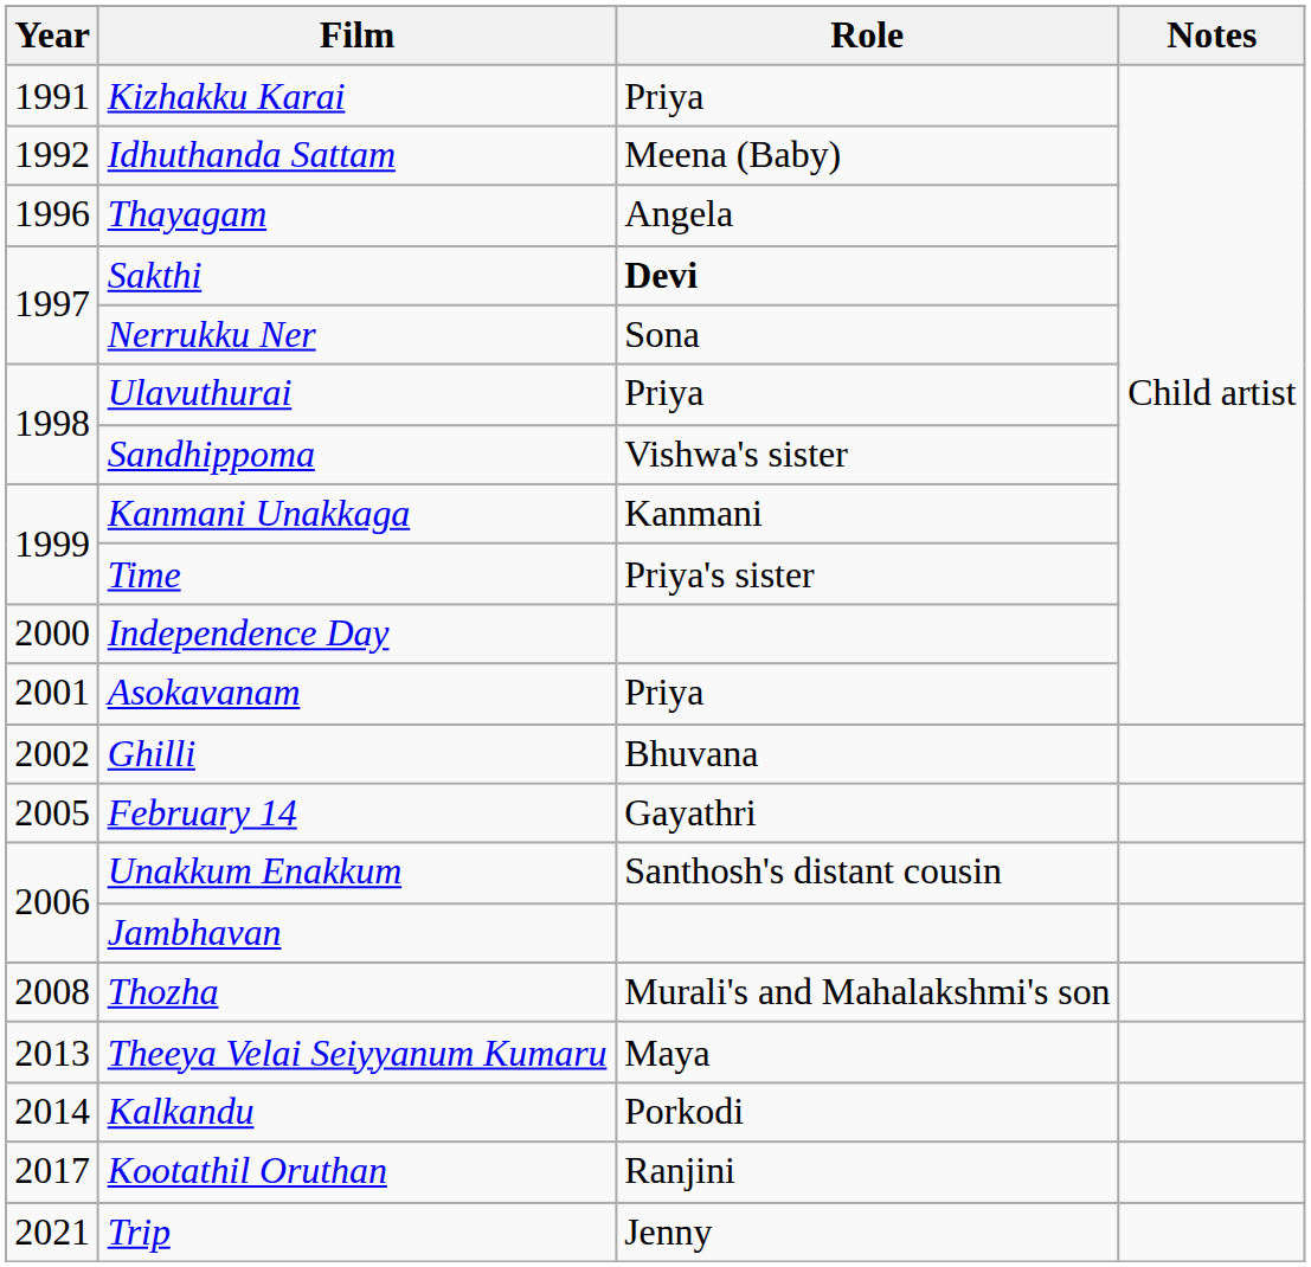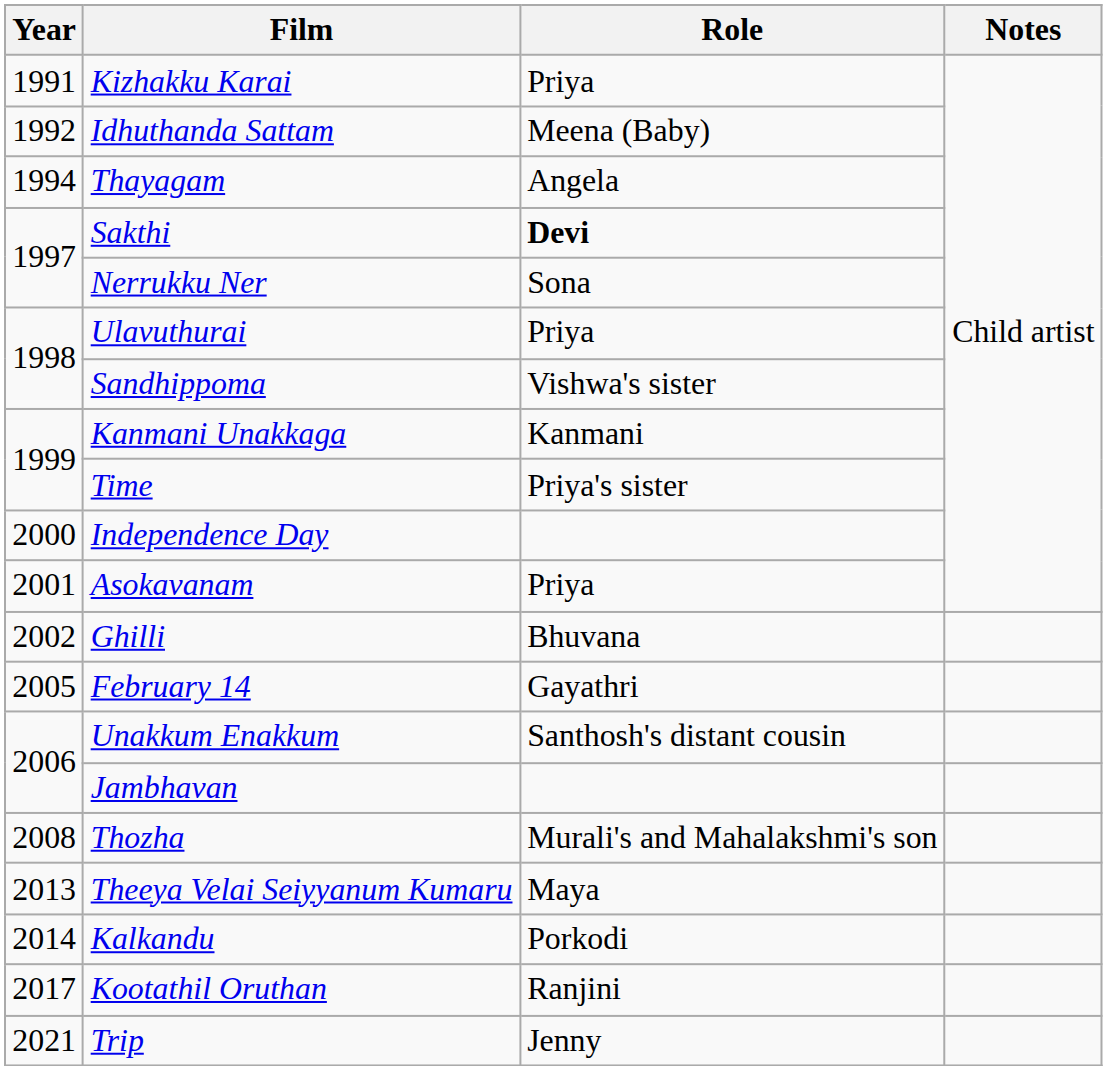 <table class="wikitable sortable">
 <tr>
 <th>Year</th>
 <th>Film</th>
 <th>Role</th>
 <th>Notes</th>
 </tr>
 <tr>
 <td>1991</td>
 <td><em><a href='#'>Kizhakku Karai</a></em></td>
 <td>Priya</td>
 <td rowspan="11">Child artist</td>
 </tr>
 <tr>
 <td>1992</td>
 <td><em><a href='#'>Idhuthanda Sattam</a></em></td>
 <td>Meena (Baby)</td>
 </tr>
 <tr>
-<td>1996</td>
+<td>1994</td>
 <td><em><a href='#'>Thayagam</a></em></td>
 <td>Angela</td>
 </tr>
 <tr>
 <td rowspan=2>1997</td>
 <td><em><a href='#'>Sakthi</a></em></td>
 <td><strong>Devi</strong></td>
 </tr>
 <tr>
 <td><em><a href='#'>Nerrukku Ner</a></em></td>
 <td>Sona</td>
 </tr>
 <tr>
 <td rowspan=2>1998</td>
 <td><em><a href='#'>Ulavuthurai</a></em></td>
 <td>Priya</td>
 </tr>
 <tr>
 <td><em><a href='#'>Sandhippoma</a></em></td>
 <td>Vishwa's sister</td>
 </tr>
 <tr>
 <td rowspan=2>1999</td>
 <td><em><a href='#'>Kanmani Unakkaga</a></em></td>
 <td>Kanmani</td>
 </tr>
 <tr>
 <td><em><a href='#'>Time</a></em></td>
 <td>Priya's sister</td>
 </tr>
 <tr>
 <td>2000</td>
 <td><em><a href='#'>Independence Day</a></em></td>
 <td></td>
 </tr>
 <tr>
 <td>2001</td>
 <td><em><a href='#'>Asokavanam</a></em></td>
 <td>Priya</td>
 </tr>
 <tr>
 <td>2002</td>
 <td><em><a href='#'>Ghilli</a></em></td>
 <td>Bhuvana</td>
 <td></td>
 </tr>
 <tr>
 <td>2005</td>
 <td><em><a href='#'>February 14</a></em></td>
 <td>Gayathri</td>
 <td></td>
 </tr>
 <tr>
 <td rowspan="2">2006</td>
 <td><em><a href='#'>Unakkum Enakkum</a></em></td>
 <td>Santhosh's distant cousin</td>
 <td></td>
 </tr>
 <tr>
 <td><em><a href='#'>Jambhavan</a></em></td>
 <td></td>
 <td></td>
 </tr>
 <tr>
 <td>2008</td>
 <td><em><a href='#'>Thozha</a></em></td>
 <td>Murali's and Mahalakshmi's son</td>
 <td></td>
 </tr>
 <tr>
 <td>2013</td>
 <td><em><a href='#'>Theeya Velai Seiyyanum Kumaru</a></em></td>
 <td>Maya</td>
 <td></td>
 </tr>
 <tr>
 <td>2014</td>
 <td><em><a href='#'>Kalkandu</a></em></td>
 <td>Porkodi</td>
 <td></td>
 </tr>
 <tr>
 <td>2017</td>
 <td><em><a href='#'>Kootathil Oruthan</a></em></td>
 <td>Ranjini</td>
 <td></td>
 </tr>
 <tr>
 <td>2021</td>
 <td><em><a href='#'>Trip</a></em></td>
 <td>Jenny</td>
 <td></td>
 </tr>
 <tr>
 </tr>
 </table>
